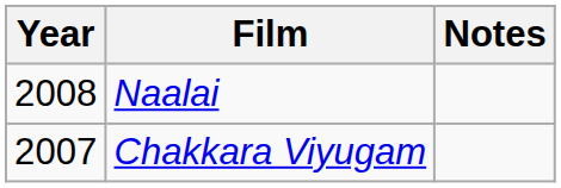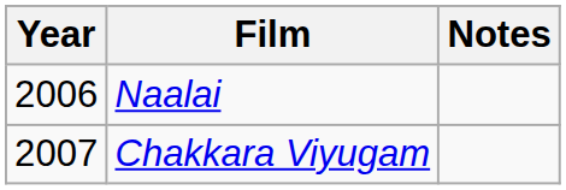 <table class="wikitable sortable">
 <tr>
 <th>Year</th>
 <th>Film</th>
 <th>Notes</th>
 </tr>
 <tr>
-<td>2008</td>
+<td>2006</td>
 <td><em><a href='#'>Naalai</a></em></td>
 <td></td>
 </tr>
 <tr>
 <td>2007</td>
 <td><em><a href='#'>Chakkara Viyugam</a></em></td>
 <td></td>
 </tr>
 </table>
